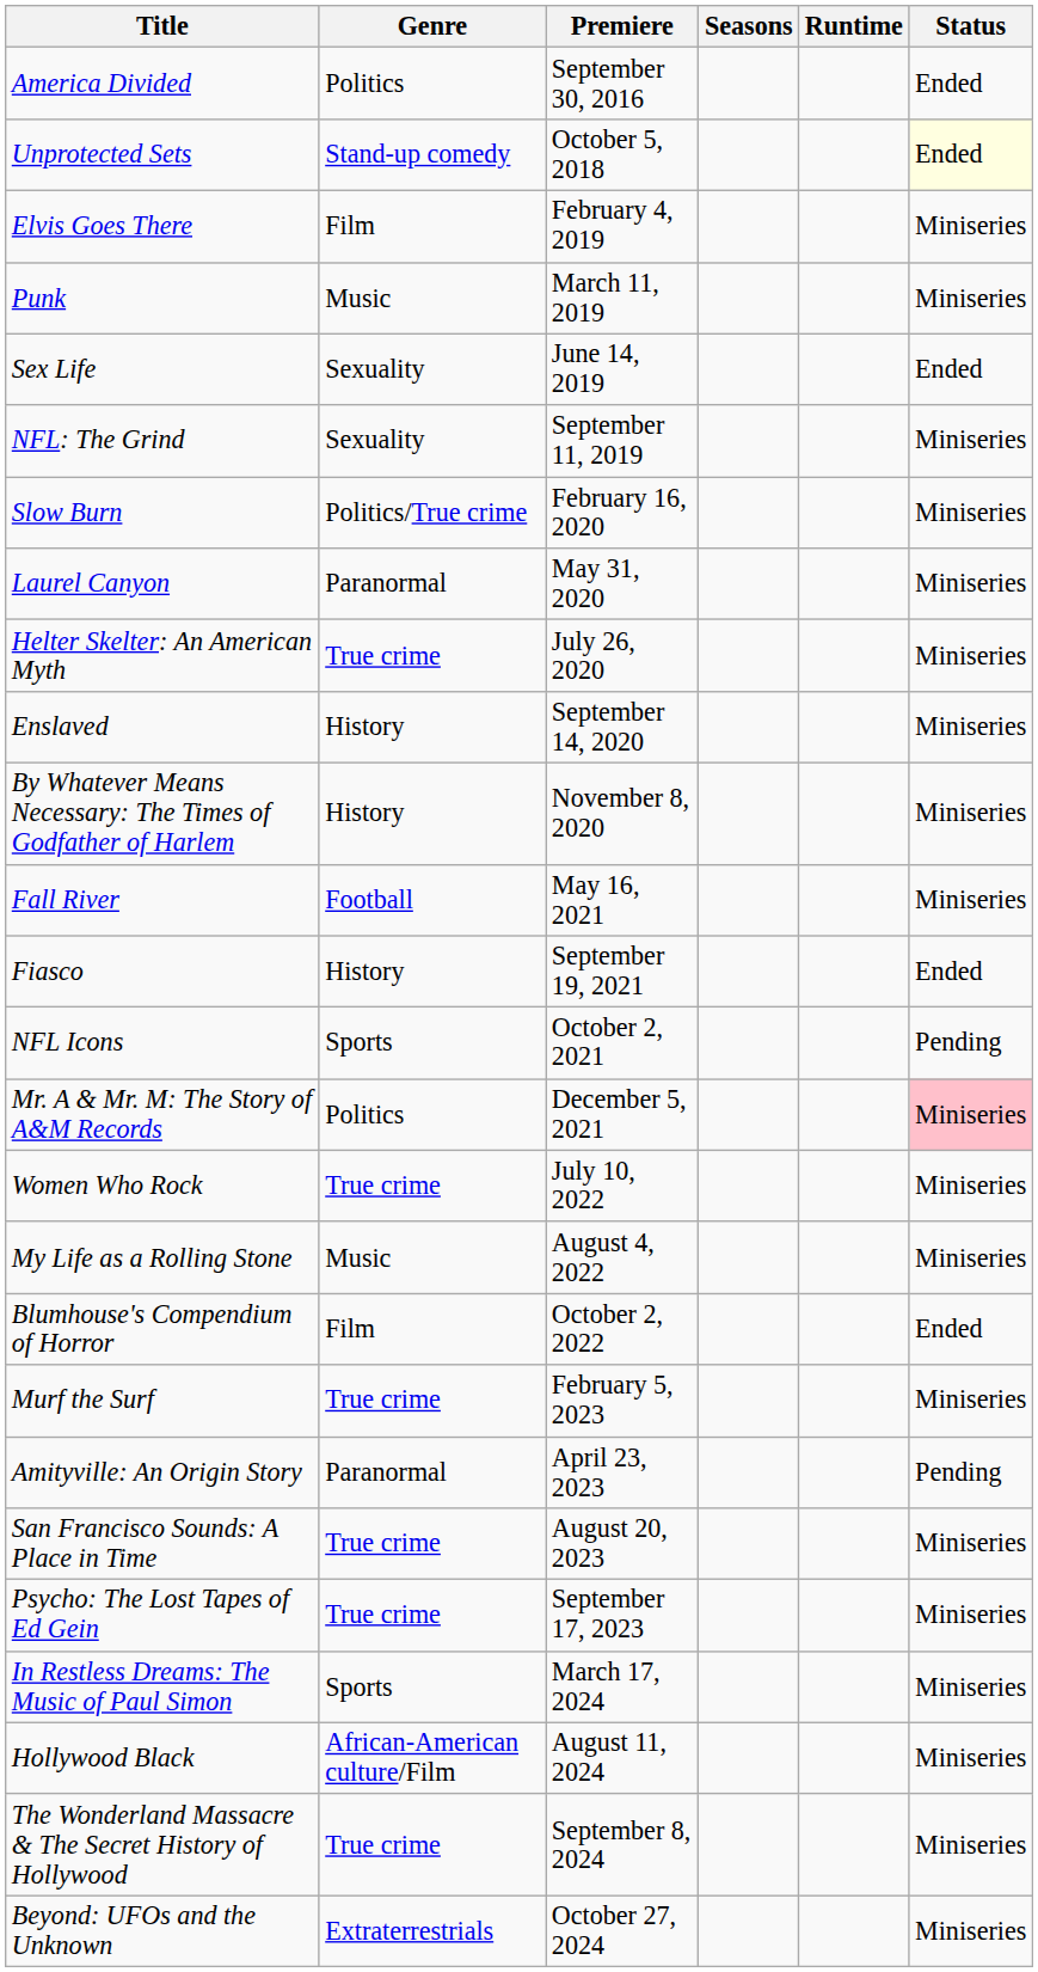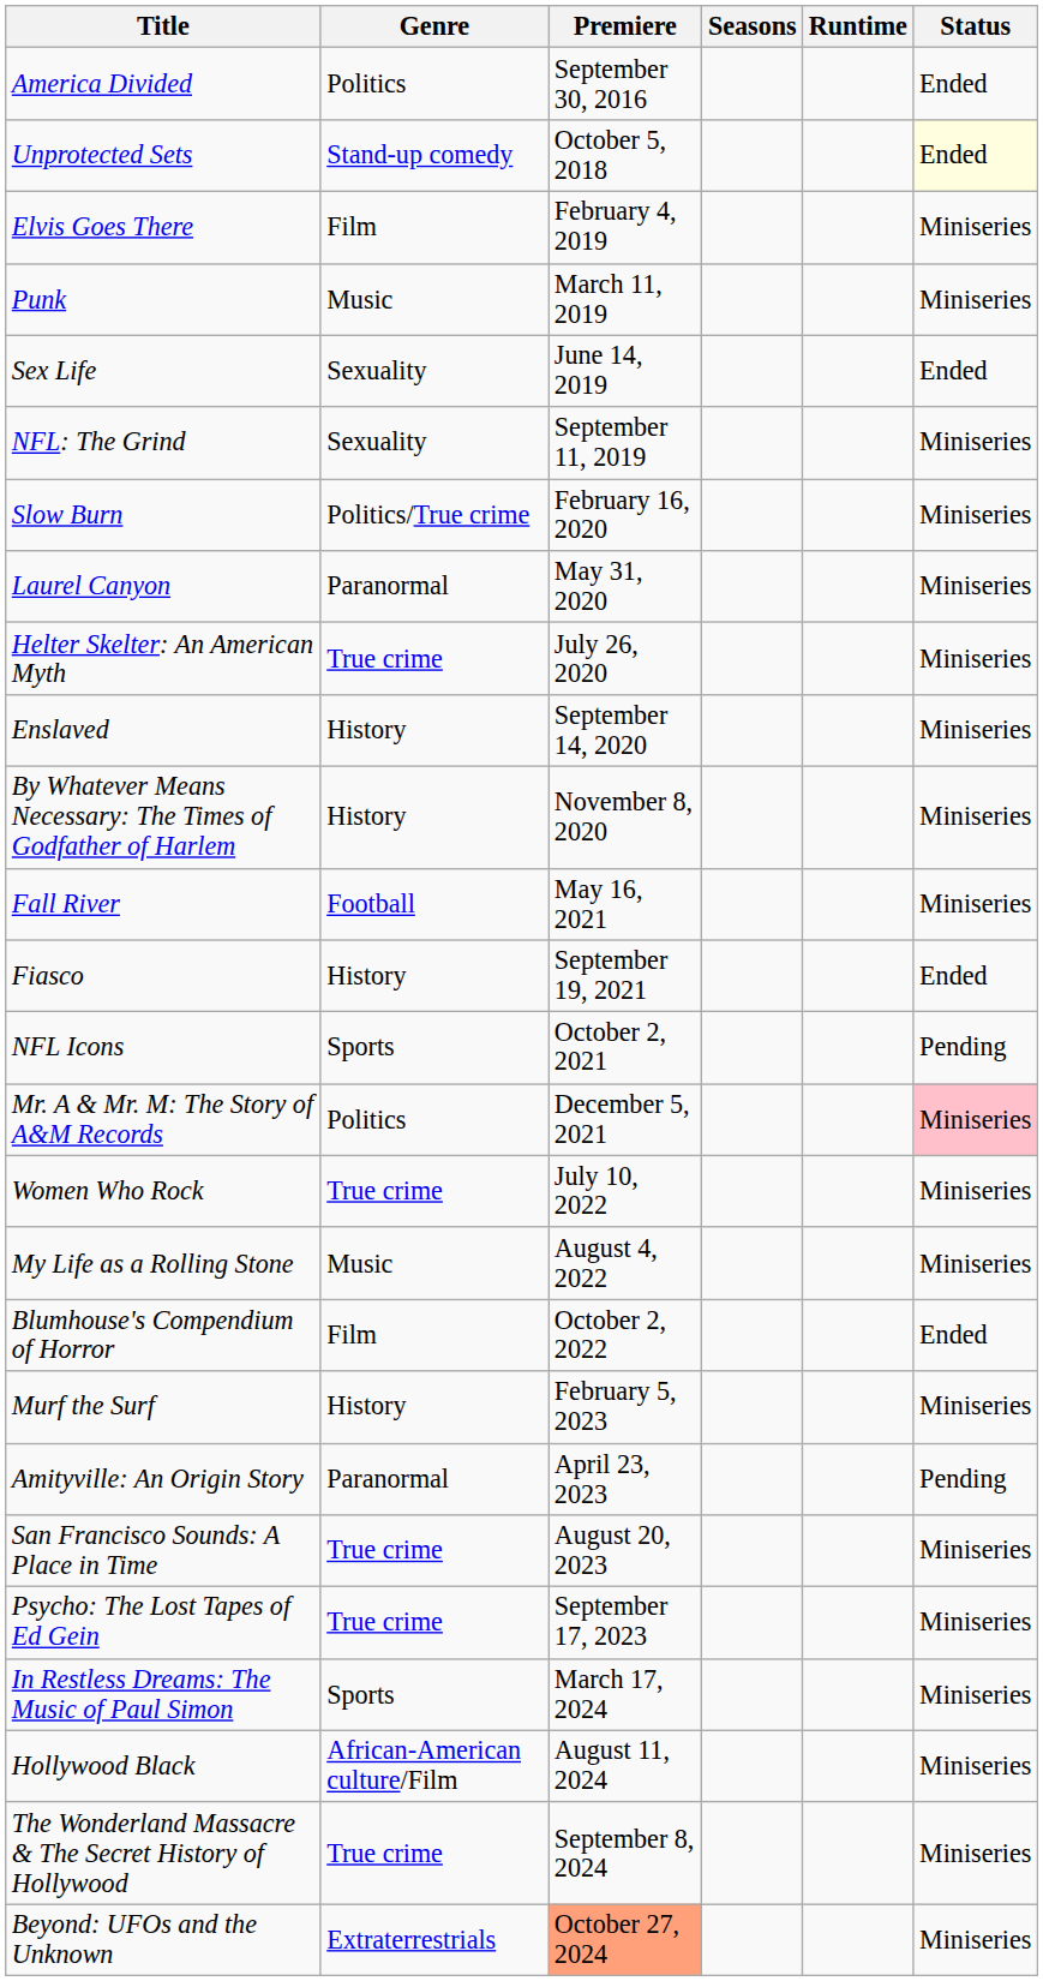 <table class="wikitable sortable" style="width:100%;">
 <tr>
 <th>Title</th>
 <th>Genre</th>
 <th>Premiere</th>
 <th>Seasons</th>
 <th>Runtime</th>
 <th>Status</th>
 </tr>
 <tr>
 <td><em><a href='#'>America Divided</a></em></td>
 <td>Politics</td>
 <td>September 30, 2016</td>
 <td></td>
 <td></td>
 <td>Ended</td>
 </tr>
 <tr>
 <td><em><a href='#'>Unprotected Sets</a></em></td>
 <td><a href='#'>Stand-up comedy</a></td>
 <td>October 5, 2018</td>
 <td></td>
 <td></td>
 <td style="background: lightyellow;">Ended</td>
 </tr>
 <tr>
 <td><em><a href='#'>Elvis Goes There</a></em></td>
 <td>Film</td>
 <td>February 4, 2019</td>
 <td></td>
 <td></td>
 <td>Miniseries</td>
 </tr>
 <tr>
 <td><em><a href='#'>Punk</a></em></td>
 <td>Music</td>
 <td>March 11, 2019</td>
 <td></td>
 <td></td>
 <td>Miniseries</td>
 </tr>
 <tr>
 <td><em>Sex Life</em></td>
 <td>Sexuality</td>
 <td>June 14, 2019</td>
 <td></td>
 <td></td>
 <td>Ended</td>
 </tr>
 <tr>
 <td><em><a href='#'>NFL</a>: The Grind</em></td>
 <td>Sexuality</td>
 <td>September 11, 2019</td>
 <td></td>
 <td></td>
 <td>Miniseries</td>
 </tr>
 <tr>
 <td><em><a href='#'>Slow Burn</a></em></td>
 <td>Politics/<a href='#'>True crime</a></td>
 <td>February 16, 2020</td>
 <td></td>
 <td></td>
 <td>Miniseries</td>
 </tr>
 <tr>
 <td><em><a href='#'>Laurel Canyon</a></em></td>
 <td>Paranormal</td>
 <td>May 31, 2020</td>
 <td></td>
 <td></td>
 <td>Miniseries</td>
 </tr>
 <tr>
 <td><em><a href='#'>Helter Skelter</a>: An American Myth</em></td>
 <td><a href='#'>True crime</a></td>
 <td>July 26, 2020</td>
 <td></td>
 <td></td>
 <td>Miniseries</td>
 </tr>
 <tr>
 <td><em>Enslaved</em></td>
 <td>History</td>
 <td>September 14, 2020</td>
 <td></td>
 <td></td>
 <td>Miniseries</td>
 </tr>
 <tr>
 <td><em>By Whatever Means Necessary: The Times of <a href='#'>Godfather of Harlem</a></em></td>
 <td>History</td>
 <td>November 8, 2020</td>
 <td></td>
 <td></td>
 <td>Miniseries</td>
 </tr>
 <tr>
 <td><em><a href='#'>Fall River</a></em></td>
 <td><a href='#'>Football</a></td>
 <td>May 16, 2021</td>
 <td></td>
 <td></td>
 <td>Miniseries</td>
 </tr>
 <tr>
 <td><em>Fiasco</em></td>
 <td>History</td>
 <td>September 19, 2021</td>
 <td></td>
 <td></td>
 <td>Ended</td>
 </tr>
 <tr>
 <td><em>NFL Icons</em></td>
 <td>Sports</td>
 <td>October 2, 2021</td>
 <td></td>
 <td></td>
 <td>Pending</td>
 </tr>
 <tr>
 <td><em>Mr. A & Mr. M: The Story of <a href='#'>A&M Records</a></em></td>
 <td>Politics</td>
 <td>December 5, 2021</td>
 <td></td>
 <td></td>
 <td style="background: pink;">Miniseries</td>
 </tr>
 <tr>
 <td><em>Women Who Rock</em></td>
 <td><a href='#'>True crime</a></td>
 <td>July 10, 2022</td>
 <td></td>
 <td></td>
 <td>Miniseries</td>
 </tr>
 <tr>
 <td><em>My Life as a Rolling Stone</em></td>
 <td>Music</td>
 <td>August 4, 2022</td>
 <td></td>
 <td></td>
 <td>Miniseries</td>
 </tr>
 <tr>
 <td><em>Blumhouse's Compendium of Horror</em></td>
 <td>Film</td>
 <td>October 2, 2022</td>
 <td></td>
 <td></td>
 <td>Ended</td>
 </tr>
 <tr>
 <td><em>Murf the Surf</em></td>
-<td><a href='#'>True crime</a></td>
+<td>History</td>
 <td>February 5, 2023</td>
 <td></td>
 <td></td>
 <td>Miniseries</td>
 </tr>
 <tr>
 <td><em>Amityville: An Origin Story</em></td>
 <td>Paranormal</td>
 <td>April 23, 2023</td>
 <td></td>
 <td></td>
 <td>Pending</td>
 </tr>
 <tr>
 <td><em>San Francisco Sounds: A Place in Time</em></td>
 <td><a href='#'>True crime</a></td>
 <td>August 20, 2023</td>
 <td></td>
 <td></td>
 <td>Miniseries</td>
 </tr>
 <tr>
 <td><em>Psycho: The Lost Tapes of <a href='#'>Ed Gein</a></em></td>
 <td><a href='#'>True crime</a></td>
 <td>September 17, 2023</td>
 <td></td>
 <td></td>
 <td>Miniseries</td>
 </tr>
 <tr>
 <td><em><a href='#'>In Restless Dreams: The Music of Paul Simon</a></em></td>
 <td>Sports</td>
 <td>March 17, 2024</td>
 <td></td>
 <td></td>
 <td>Miniseries</td>
 </tr>
 <tr>
 <td><em>Hollywood Black</em></td>
 <td><a href='#'>African-American culture</a>/Film</td>
 <td>August 11, 2024</td>
 <td></td>
 <td></td>
 <td>Miniseries</td>
 </tr>
 <tr>
 <td><em>The Wonderland Massacre & The Secret History of Hollywood</em></td>
 <td><a href='#'>True crime</a></td>
 <td>September 8, 2024</td>
 <td></td>
 <td></td>
 <td>Miniseries</td>
 </tr>
 <tr>
 <td><em>Beyond: UFOs and the Unknown</em></td>
 <td><a href='#'>Extraterrestrials</a></td>
-<td>October 27, 2024</td>
+<td style="background: lightsalmon;">October 27, 2024</td>
 <td></td>
 <td></td>
 <td>Miniseries</td>
 </tr>
 <tr>
 </tr>
 </table>
